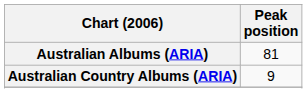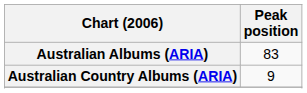 <table class="wikitable sortable plainrowheaders" style="text-align:center">
 <tr>
 <th scope="col">Chart (2006)</th>
 <th scope="col">Peak<br> position</th>
 </tr>
 <tr>
 <th scope="row">Australian Albums (<a href='#'>ARIA</a>)</th>
-<td>81</td>
+<td>83</td>
 </tr>
 <tr>
 <th scope="row">Australian Country Albums (<a href='#'>ARIA</a>)</th>
 <td>9</td>
 </tr>
 <tr>
 </tr>
 <tr>
 </tr>
 </table>
